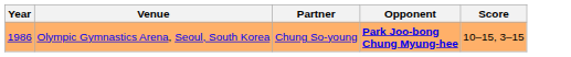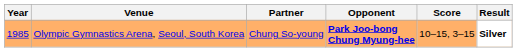 <table class="sortable wikitable" style="font-size: 90%;">
 <tr>
 <th>Year</th>
 <th>Venue</th>
 <th>Partner</th>
 <th>Opponent</th>
 <th>Score</th>
+<th>Result</th>
 </tr>
 <tr style="background:#FFB069">
-<td align="center"><a href='#'>1986</a></td>
+<td align="center"><a href='#'>1985</a></td>
 <td align="left"><a href='#'>Olympic Gymnastics Arena</a>, <a href='#'>Seoul, South Korea</a></td>
 <td align="left"> <a href='#'>Chung So-young</a></td>
 <td align="left"><strong> <a href='#'>Park Joo-bong</a> <br>  <a href='#'>Chung Myung-hee</a></strong></td>
 <td align="left">10–15, 3–15</td>
+<td style="text-align:left; background:white"> <strong>Silver</strong></td>
 </tr>
 </table>
